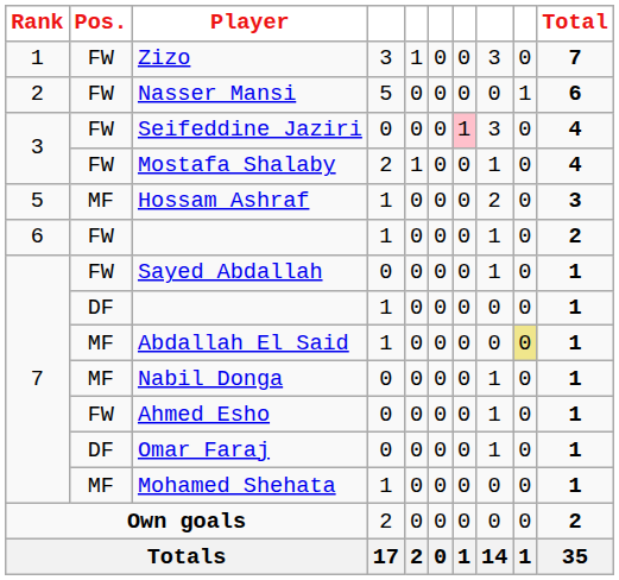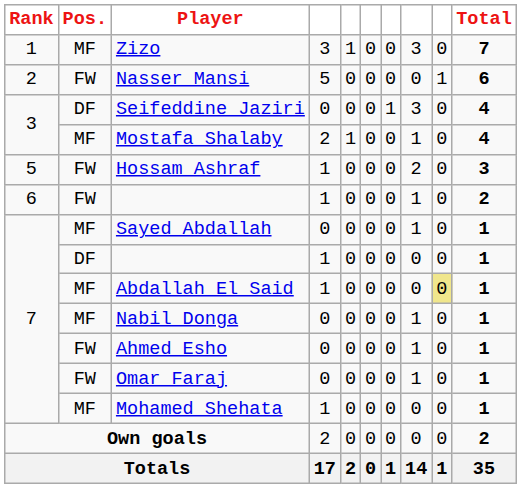 <table class="wikitable sortable" style="font-size: 95%; text-align: center;">
 <tr>
 <th style=background-color:#ffffff;color:#ed1313>Rank</th>
 <th style=background-color:#ffffff;color:#ed1313>Pos.</th>
 <th style=background-color:#ffffff;color:#ed1313>Player</th>
 <th style=background-color:#ffffff;color:#ed1313></th>
 <th style=background-color:#ffffff;color:#ed1313></th>
 <th style=background-color:#ffffff;color:#ed1313></th>
 <th style=background-color:#ffffff;color:#ed1313></th>
 <th style=background-color:#ffffff;color:#ed1313></th>
 <th style=background-color:#ffffff;color:#ed1313></th>
 <th style=background-color:#ffffff;color:#ed1313>Total</th>
 </tr>
 <tr>
 <td>1</td>
-<td>FW</td>
+<td>MF</td>
 <td align=left> <a href='#'>Zizo</a></td>
 <td>3</td>
 <td>1</td>
 <td>0</td>
 <td>0</td>
 <td>3</td>
 <td>0</td>
 <td><strong>7</strong></td>
 </tr>
 <tr>
 <td>2</td>
 <td>FW</td>
 <td align=left> <a href='#'>Nasser Mansi</a></td>
 <td>5</td>
 <td>0</td>
 <td>0</td>
 <td>0</td>
 <td>0</td>
 <td>1</td>
 <td><strong>6</strong></td>
 </tr>
 <tr>
 <td rowspan="2">3</td>
-<td>FW</td>
+<td>DF</td>
 <td align=left> <a href='#'>Seifeddine Jaziri</a></td>
 <td>0</td>
 <td>0</td>
 <td>0</td>
-<td style="background: pink;">1</td>
+<td>1</td>
 <td>3</td>
 <td>0</td>
 <td><strong>4</strong></td>
 </tr>
 <tr>
-<td>FW</td>
+<td>MF</td>
 <td align=left> <a href='#'>Mostafa Shalaby</a></td>
 <td>2</td>
 <td>1</td>
 <td>0</td>
 <td>0</td>
 <td>1</td>
 <td>0</td>
 <td><strong>4</strong></td>
 </tr>
 <tr>
 <td>5</td>
-<td>MF</td>
+<td>FW</td>
 <td align=left> <a href='#'>Hossam Ashraf</a></td>
 <td>1</td>
 <td>0</td>
 <td>0</td>
 <td>0</td>
 <td>2</td>
 <td>0</td>
 <td><strong>3</strong></td>
 </tr>
 <tr>
 <td>6</td>
 <td>FW</td>
 <td align=left></td>
 <td>1</td>
 <td>0</td>
 <td>0</td>
 <td>0</td>
 <td>1</td>
 <td>0</td>
 <td><strong>2</strong></td>
 </tr>
 <tr>
 <td rowspan="7">7</td>
-<td>FW</td>
+<td>MF</td>
 <td align=left> <a href='#'>Sayed Abdallah</a></td>
 <td>0</td>
 <td>0</td>
 <td>0</td>
 <td>0</td>
 <td>1</td>
 <td>0</td>
 <td><strong>1</strong></td>
 </tr>
 <tr>
 <td>DF</td>
 <td align=left></td>
 <td>1</td>
 <td>0</td>
 <td>0</td>
 <td>0</td>
 <td>0</td>
 <td>0</td>
 <td><strong>1</strong></td>
 </tr>
 <tr>
 <td>MF</td>
 <td align=left> <a href='#'>Abdallah El Said</a></td>
 <td>1</td>
 <td>0</td>
 <td>0</td>
 <td>0</td>
 <td>0</td>
 <td style="background: khaki;">0</td>
 <td><strong>1</strong></td>
 </tr>
 <tr>
 <td>MF</td>
 <td align=left> <a href='#'>Nabil Donga</a></td>
 <td>0</td>
 <td>0</td>
 <td>0</td>
 <td>0</td>
 <td>1</td>
 <td>0</td>
 <td><strong>1</strong></td>
 </tr>
 <tr>
 <td>FW</td>
 <td align=left> <a href='#'>Ahmed Esho</a></td>
 <td>0</td>
 <td>0</td>
 <td>0</td>
 <td>0</td>
 <td>1</td>
 <td>0</td>
 <td><strong>1</strong></td>
 </tr>
 <tr>
-<td>DF</td>
+<td>FW</td>
 <td align=left> <a href='#'>Omar Faraj</a></td>
 <td>0</td>
 <td>0</td>
 <td>0</td>
 <td>0</td>
 <td>1</td>
 <td>0</td>
 <td><strong>1</strong></td>
 </tr>
 <tr>
 <td>MF</td>
 <td align=left> <a href='#'>Mohamed Shehata</a></td>
 <td>1</td>
 <td>0</td>
 <td>0</td>
 <td>0</td>
 <td>0</td>
 <td>0</td>
 <td><strong>1</strong></td>
 </tr>
 <tr>
 <td colspan="3"><strong>Own goals</strong></td>
 <td>2</td>
 <td>0</td>
 <td>0</td>
 <td>0</td>
 <td>0</td>
 <td>0</td>
 <td><strong>2</strong></td>
 </tr>
 <tr>
 <th colspan="3"><strong>Totals</strong></th>
 <th><strong>17</strong></th>
 <th><strong>2</strong></th>
 <th><strong>0</strong></th>
 <th><strong>1</strong></th>
 <th><strong>14</strong></th>
 <th><strong>1</strong></th>
 <th><strong>35</strong></th>
 </tr>
 </table>
